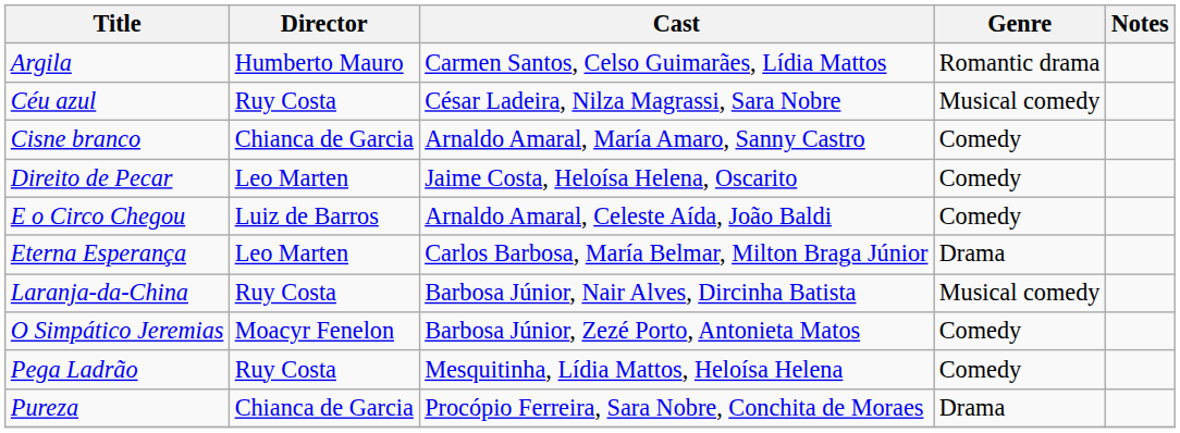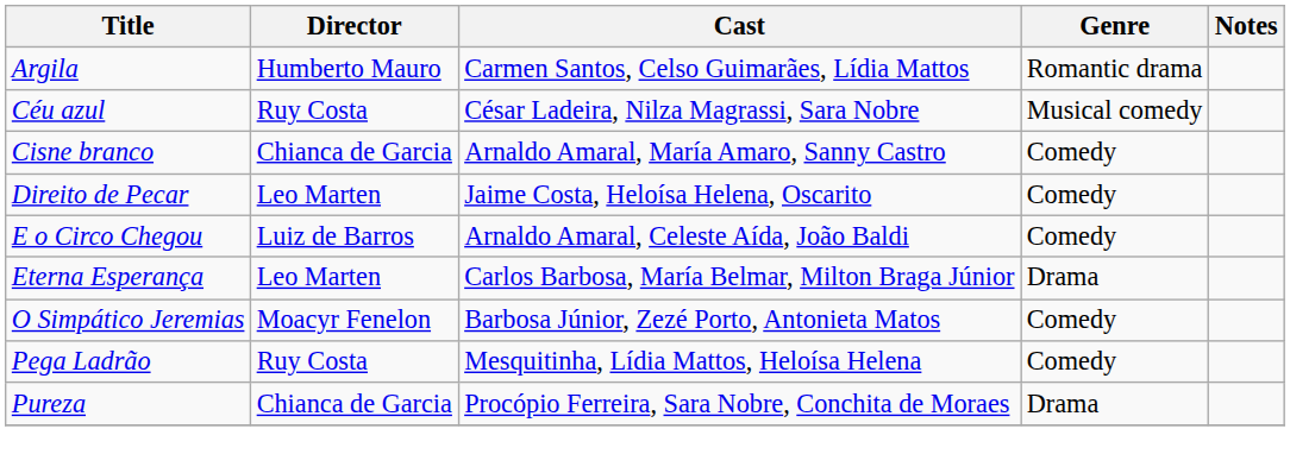 <table class="wikitable">
 <tr>
 <th>Title</th>
 <th>Director</th>
 <th>Cast</th>
 <th>Genre</th>
 <th>Notes</th>
 </tr>
 <tr>
 <td><em><a href='#'>Argila</a></em></td>
 <td><a href='#'>Humberto Mauro</a></td>
 <td><a href='#'>Carmen Santos</a>, <a href='#'>Celso Guimarães</a>, <a href='#'>Lídia Mattos</a></td>
 <td>Romantic drama</td>
 <td></td>
 </tr>
 <tr>
 <td><em><a href='#'>Céu azul</a></em></td>
 <td><a href='#'>Ruy Costa</a></td>
 <td><a href='#'>César Ladeira</a>, <a href='#'>Nilza Magrassi</a>, <a href='#'>Sara Nobre</a></td>
 <td>Musical comedy</td>
 <td></td>
 </tr>
 <tr>
 <td><em><a href='#'>Cisne branco</a></em></td>
 <td><a href='#'>Chianca de Garcia</a></td>
 <td><a href='#'>Arnaldo Amaral</a>, <a href='#'>María Amaro</a>, <a href='#'>Sanny Castro</a></td>
 <td>Comedy</td>
 <td></td>
 </tr>
 <tr>
 <td><em><a href='#'>Direito de Pecar</a></em></td>
 <td><a href='#'>Leo Marten</a></td>
 <td><a href='#'>Jaime Costa</a>, <a href='#'>Heloísa Helena</a>, <a href='#'>Oscarito</a></td>
 <td>Comedy</td>
 <td></td>
 </tr>
 <tr>
 <td><em><a href='#'>E o Circo Chegou</a></em></td>
 <td><a href='#'>Luiz de Barros</a></td>
 <td><a href='#'>Arnaldo Amaral</a>, <a href='#'>Celeste Aída</a>, <a href='#'>João Baldi</a></td>
 <td>Comedy</td>
 <td></td>
 </tr>
 <tr>
 <td><em><a href='#'>Eterna Esperança</a></em></td>
 <td><a href='#'>Leo Marten</a></td>
 <td><a href='#'>Carlos Barbosa</a>, <a href='#'>María Belmar</a>, <a href='#'>Milton Braga Júnior</a></td>
 <td>Drama</td>
 <td></td>
 </tr>
 <tr>
-<td><em><a href='#'>Laranja-da-China</a></em></td>
-<td><a href='#'>Ruy Costa</a></td>
-<td><a href='#'>Barbosa Júnior</a>, <a href='#'>Nair Alves</a>, <a href='#'>Dircinha Batista</a></td>
-<td>Musical comedy</td>
-<td></td>
-</tr>
-<tr>
 <td><em><a href='#'>O Simpático Jeremias</a></em></td>
 <td><a href='#'>Moacyr Fenelon</a></td>
 <td><a href='#'>Barbosa Júnior</a>, <a href='#'>Zezé Porto</a>, <a href='#'>Antonieta Matos</a></td>
 <td>Comedy</td>
 <td></td>
 </tr>
 <tr>
 <td><em><a href='#'>Pega Ladrão</a></em></td>
 <td><a href='#'>Ruy Costa</a></td>
 <td><a href='#'>Mesquitinha</a>, <a href='#'>Lídia Mattos</a>, <a href='#'>Heloísa Helena</a></td>
 <td>Comedy</td>
 <td></td>
 </tr>
 <tr>
 <td><em><a href='#'>Pureza</a></em></td>
 <td><a href='#'>Chianca de Garcia</a></td>
 <td><a href='#'>Procópio Ferreira</a>, <a href='#'>Sara Nobre</a>, <a href='#'>Conchita de Moraes</a></td>
 <td>Drama</td>
 <td></td>
 </tr>
 <tr>
 </tr>
 </table>
